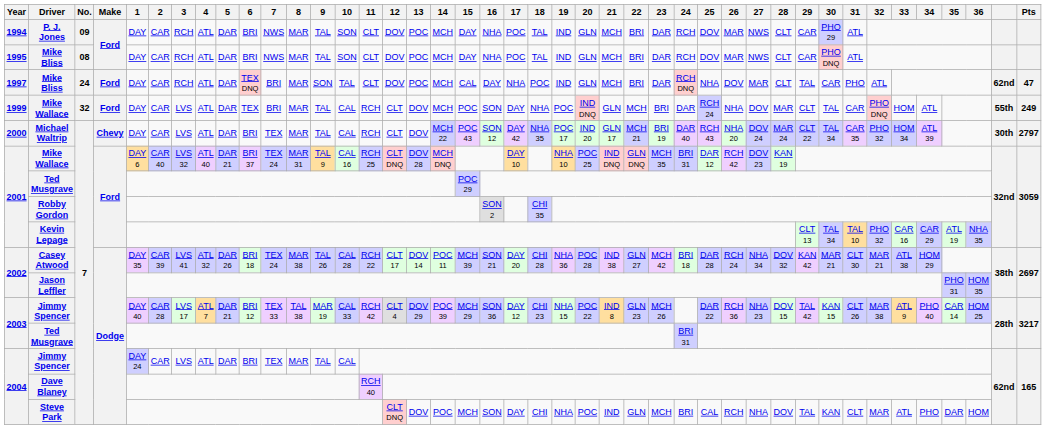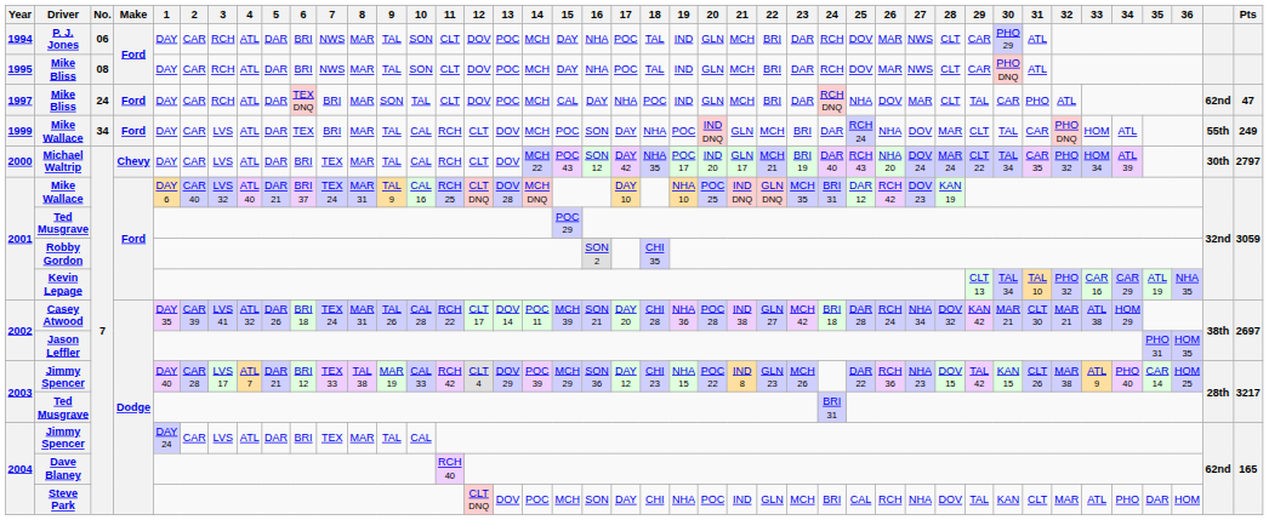 <table class="wikitable" style="text-align:center; font-size:75%">
 <tr>
 <th>Year</th>
 <th>Driver</th>
 <th>No.</th>
 <th>Make</th>
 <th>1</th>
 <th>2</th>
 <th>3</th>
 <th>4</th>
 <th>5</th>
 <th>6</th>
 <th>7</th>
 <th>8</th>
 <th>9</th>
 <th>10</th>
 <th>11</th>
 <th>12</th>
 <th>13</th>
 <th>14</th>
 <th>15</th>
 <th>16</th>
 <th>17</th>
 <th>18</th>
 <th>19</th>
 <th>20</th>
 <th>21</th>
 <th>22</th>
 <th>23</th>
 <th>24</th>
 <th>25</th>
 <th>26</th>
 <th>27</th>
 <th>28</th>
 <th>29</th>
 <th>30</th>
 <th>31</th>
 <th>32</th>
 <th>33</th>
 <th>34</th>
 <th>35</th>
 <th>36</th>
 <th></th>
 <th>Pts</th>
 </tr>
 <tr>
 <th><a href='#'>1994</a></th>
 <th><a href='#'>P. J. Jones</a></th>
-<th>09</th>
+<th>06</th>
 <th rowspan=2><a href='#'>Ford</a></th>
 <td><a href='#'>DAY</a></td>
 <td><a href='#'>CAR</a></td>
 <td><a href='#'>RCH</a></td>
 <td><a href='#'>ATL</a></td>
 <td><a href='#'>DAR</a></td>
 <td><a href='#'>BRI</a></td>
 <td><a href='#'>NWS</a></td>
 <td><a href='#'>MAR</a></td>
 <td><a href='#'>TAL</a></td>
 <td><a href='#'>SON</a></td>
 <td><a href='#'>CLT</a></td>
 <td><a href='#'>DOV</a></td>
 <td><a href='#'>POC</a></td>
 <td><a href='#'>MCH</a></td>
 <td><a href='#'>DAY</a></td>
 <td><a href='#'>NHA</a></td>
 <td><a href='#'>POC</a></td>
 <td><a href='#'>TAL</a></td>
 <td><a href='#'>IND</a></td>
 <td><a href='#'>GLN</a></td>
 <td><a href='#'>MCH</a></td>
 <td><a href='#'>BRI</a></td>
 <td><a href='#'>DAR</a></td>
 <td><a href='#'>RCH</a></td>
 <td><a href='#'>DOV</a></td>
 <td><a href='#'>MAR</a></td>
 <td><a href='#'>NWS</a></td>
 <td><a href='#'>CLT</a></td>
 <td><a href='#'>CAR</a></td>
 <td style="background:#cfcfff;"><a href='#'>PHO</a><br><small>29</small></td>
 <td><a href='#'>ATL</a></td>
 <td colspan=5></td>
 <th></th>
 <th></th>
 </tr>
 <tr>
 <th><a href='#'>1995</a></th>
 <th><a href='#'>Mike Bliss</a></th>
 <th>08</th>
 <td><a href='#'>DAY</a></td>
 <td><a href='#'>CAR</a></td>
 <td><a href='#'>RCH</a></td>
 <td><a href='#'>ATL</a></td>
 <td><a href='#'>DAR</a></td>
 <td><a href='#'>BRI</a></td>
 <td><a href='#'>NWS</a></td>
 <td><a href='#'>MAR</a></td>
 <td><a href='#'>TAL</a></td>
 <td><a href='#'>SON</a></td>
 <td><a href='#'>CLT</a></td>
 <td><a href='#'>DOV</a></td>
 <td><a href='#'>POC</a></td>
 <td><a href='#'>MCH</a></td>
 <td><a href='#'>DAY</a></td>
 <td><a href='#'>NHA</a></td>
 <td><a href='#'>POC</a></td>
 <td><a href='#'>TAL</a></td>
 <td><a href='#'>IND</a></td>
 <td><a href='#'>GLN</a></td>
 <td><a href='#'>MCH</a></td>
 <td><a href='#'>BRI</a></td>
 <td><a href='#'>DAR</a></td>
 <td><a href='#'>RCH</a></td>
 <td><a href='#'>DOV</a></td>
 <td><a href='#'>MAR</a></td>
 <td><a href='#'>NWS</a></td>
 <td><a href='#'>CLT</a></td>
 <td><a href='#'>CAR</a></td>
 <td style="background:#FFCFCF;"><a href='#'>PHO</a><br><small>DNQ</small></td>
 <td><a href='#'>ATL</a></td>
 <td colspan=5></td>
 <th></th>
 <th></th>
 </tr>
 <tr>
 <th><a href='#'>1997</a></th>
 <th><a href='#'>Mike Bliss</a></th>
 <th>24</th>
 <th><a href='#'>Ford</a></th>
 <td><a href='#'>DAY</a></td>
 <td><a href='#'>CAR</a></td>
 <td><a href='#'>RCH</a></td>
 <td><a href='#'>ATL</a></td>
 <td><a href='#'>DAR</a></td>
 <td style="background:#FFCFCF;"><a href='#'>TEX</a><br><small>DNQ</small></td>
 <td><a href='#'>BRI</a></td>
 <td><a href='#'>MAR</a></td>
 <td><a href='#'>SON</a></td>
 <td><a href='#'>TAL</a></td>
 <td><a href='#'>CLT</a></td>
 <td><a href='#'>DOV</a></td>
 <td><a href='#'>POC</a></td>
 <td><a href='#'>MCH</a></td>
 <td><a href='#'>CAL</a></td>
 <td><a href='#'>DAY</a></td>
 <td><a href='#'>NHA</a></td>
 <td><a href='#'>POC</a></td>
 <td><a href='#'>IND</a></td>
 <td><a href='#'>GLN</a></td>
 <td><a href='#'>MCH</a></td>
 <td><a href='#'>BRI</a></td>
 <td><a href='#'>DAR</a></td>
 <td style="background:#FFCFCF;"><a href='#'>RCH</a><br><small>DNQ</small></td>
 <td><a href='#'>NHA</a></td>
 <td><a href='#'>DOV</a></td>
 <td><a href='#'>MAR</a></td>
 <td><a href='#'>CLT</a></td>
 <td><a href='#'>TAL</a></td>
 <td><a href='#'>CAR</a></td>
 <td><a href='#'>PHO</a></td>
 <td><a href='#'>ATL</a></td>
 <td colspan=4></td>
 <th>62nd</th>
 <th>47</th>
 </tr>
 <tr>
 <th><a href='#'>1999</a></th>
 <th><a href='#'>Mike Wallace</a></th>
-<th>32</th>
+<th>34</th>
 <th><a href='#'>Ford</a></th>
 <td><a href='#'>DAY</a></td>
 <td><a href='#'>CAR</a></td>
 <td><a href='#'>LVS</a></td>
 <td><a href='#'>ATL</a></td>
 <td><a href='#'>DAR</a></td>
 <td><a href='#'>TEX</a></td>
 <td><a href='#'>BRI</a></td>
 <td><a href='#'>MAR</a></td>
 <td><a href='#'>TAL</a></td>
 <td><a href='#'>CAL</a></td>
 <td><a href='#'>RCH</a></td>
 <td><a href='#'>CLT</a></td>
 <td><a href='#'>DOV</a></td>
 <td><a href='#'>MCH</a></td>
 <td><a href='#'>POC</a></td>
 <td><a href='#'>SON</a></td>
 <td><a href='#'>DAY</a></td>
 <td><a href='#'>NHA</a></td>
 <td><a href='#'>POC</a></td>
 <td style="background:#FFCFCF;"><a href='#'>IND</a><br><small>DNQ</small></td>
 <td><a href='#'>GLN</a></td>
 <td><a href='#'>MCH</a></td>
 <td><a href='#'>BRI</a></td>
 <td><a href='#'>DAR</a></td>
 <td style="background:#CFCFFF;"><a href='#'>RCH</a><br><small>24</small></td>
 <td><a href='#'>NHA</a></td>
 <td><a href='#'>DOV</a></td>
 <td><a href='#'>MAR</a></td>
 <td><a href='#'>CLT</a></td>
 <td><a href='#'>TAL</a></td>
 <td><a href='#'>CAR</a></td>
 <td style="background:#FFCFCF;"><a href='#'>PHO</a><br><small>DNQ</small></td>
 <td><a href='#'>HOM</a></td>
 <td><a href='#'>ATL</a></td>
 <td colspan=2></td>
 <th>55th</th>
 <th>249</th>
 </tr>
 <tr>
 <th><a href='#'>2000</a></th>
 <th><a href='#'>Michael Waltrip</a></th>
 <th rowspan=12>7</th>
 <th><a href='#'>Chevy</a></th>
 <td><a href='#'>DAY</a></td>
 <td><a href='#'>CAR</a></td>
 <td><a href='#'>LVS</a></td>
 <td><a href='#'>ATL</a></td>
 <td><a href='#'>DAR</a></td>
 <td><a href='#'>BRI</a></td>
 <td><a href='#'>TEX</a></td>
 <td><a href='#'>MAR</a></td>
 <td><a href='#'>TAL</a></td>
 <td><a href='#'>CAL</a></td>
 <td><a href='#'>RCH</a></td>
 <td><a href='#'>CLT</a></td>
 <td><a href='#'>DOV</a></td>
 <td style="background:#CFCFFF;"><a href='#'>MCH</a><br><small>22</small></td>
 <td style="background:#EFCFFF;"><a href='#'>POC</a><br><small>43</small></td>
 <td style="background:#DFFFDF;"><a href='#'>SON</a><br><small>12</small></td>
 <td style="background:#EFCFFF;"><a href='#'>DAY</a><br><small>42</small></td>
 <td style="background:#CFCFFF;"><a href='#'>NHA</a><br><small>35</small></td>
 <td style="background:#DFFFDF;"><a href='#'>POC</a><br><small>17</small></td>
 <td style="background:#DFFFDF;"><a href='#'>IND</a><br><small>20</small></td>
 <td style="background:#DFFFDF;"><a href='#'>GLN</a><br><small>17</small></td>
 <td style="background:#CFCFFF;"><a href='#'>MCH</a><br><small>21</small></td>
 <td style="background:#DFFFDF;"><a href='#'>BRI</a><br><small>19</small></td>
 <td style="background:#EFCFFF;"><a href='#'>DAR</a><br><small>40</small></td>
 <td style="background:#EFCFFF;"><a href='#'>RCH</a><br><small>43</small></td>
 <td style="background:#DFFFDF;"><a href='#'>NHA</a><br><small>20</small></td>
 <td style="background:#CFCFFF;"><a href='#'>DOV</a><br><small>24</small></td>
 <td style="background:#CFCFFF;"><a href='#'>MAR</a><br><small>24</small></td>
 <td style="background:#CFCFFF;"><a href='#'>CLT</a><br><small>22</small></td>
 <td style="background:#CFCFFF;"><a href='#'>TAL</a><br><small>34</small></td>
 <td style="background:#EFCFFF;"><a href='#'>CAR</a><br><small>35</small></td>
 <td style="background:#CFCFFF;"><a href='#'>PHO</a><br><small>32</small></td>
 <td style="background:#CFCFFF;"><a href='#'>HOM</a><br><small>34</small></td>
 <td style="background:#EFCFFF;"><a href='#'>ATL</a><br><small>39</small></td>
 <td colspan=2></td>
 <th>30th</th>
 <th>2797</th>
 </tr>
 <tr>
 <th rowspan=4><a href='#'>2001</a></th>
 <th><a href='#'>Mike Wallace</a></th>
 <th rowspan=4><a href='#'>Ford</a></th>
 <td style="background:#FFDF9F;"><a href='#'>DAY</a><br><small>6</small></td>
 <td style="background:#CFCFFF;"><a href='#'>CAR</a><br><small>40</small></td>
 <td style="background:#CFCFFF;"><a href='#'>LVS</a><br><small>32</small></td>
 <td style="background:#EFCFFF;"><a href='#'>ATL</a><br><small>40</small></td>
 <td style="background:#CFCFFF;"><a href='#'>DAR</a><br><small>21</small></td>
 <td style="background:#EFCFFF;"><a href='#'>BRI</a><br><small>37</small></td>
 <td style="background:#CFCFFF;"><a href='#'>TEX</a><br><small>24</small></td>
 <td style="background:#CFCFFF;"><a href='#'>MAR</a><br><small>31</small></td>
 <td style="background:#FFDF9F;"><a href='#'>TAL</a><br><small>9</small></td>
 <td style="background:#DFFFDF;"><a href='#'>CAL</a><br><small>16</small></td>
 <td style="background:#CFCFFF;"><a href='#'>RCH</a><br><small>25</small></td>
 <td style="background:#FFCFCF;"><a href='#'>CLT</a><br><small>DNQ</small></td>
 <td style="background:#CFCFFF;"><a href='#'>DOV</a><br><small>28</small></td>
 <td style="background:#FFCFCF;"><a href='#'>MCH</a><br><small>DNQ</small></td>
 <td colspan=2></td>
 <td style="background:#FFDF9F;"><a href='#'>DAY</a><br><small>10</small></td>
 <td colspan=1></td>
 <td style="background:#FFDF9F;"><a href='#'>NHA</a><br><small>10</small></td>
 <td style="background:#CFCFFF;"><a href='#'>POC</a><br><small>25</small></td>
 <td style="background:#FFCFCF;"><a href='#'>IND</a><br><small>DNQ</small></td>
 <td style="background:#FFCFCF;"><a href='#'>GLN</a><br><small>DNQ</small></td>
 <td style="background:#CFCFFF;"><a href='#'>MCH</a><br><small>35</small></td>
 <td style="background:#CFCFFF;"><a href='#'>BRI</a><br><small>31</small></td>
 <td style="background:#DFFFDF;"><a href='#'>DAR</a><br><small>12</small></td>
 <td style="background:#EFCFFF;"><a href='#'>RCH</a><br><small>42</small></td>
 <td style="background:#CFCFFF;"><a href='#'>DOV</a><br><small>23</small></td>
 <td style="background:#DFFFDF;"><a href='#'>KAN</a><br><small>19</small></td>
 <td colspan=8></td>
 <th rowspan=4>32nd</th>
 <th rowspan=4>3059</th>
 </tr>
 <tr>
 <th><a href='#'>Ted Musgrave</a></th>
 <td colspan=14></td>
 <td style="background:#CFCFFF;"><a href='#'>POC</a><br><small>29</small></td>
 <td colspan=21></td>
 </tr>
 <tr>
 <th><a href='#'>Robby Gordon</a></th>
 <td colspan=15></td>
 <td style="background:#DFDFDF;"><a href='#'>SON</a><br><small>2</small></td>
 <td colspan=1></td>
 <td style="background:#CFCFFF;"><a href='#'>CHI</a><br><small>35</small></td>
 <td colspan=18></td>
 </tr>
 <tr>
 <th><a href='#'>Kevin Lepage</a></th>
 <td colspan=28></td>
 <td style="background:#DFFFDF;"><a href='#'>CLT</a><br><small>13</small></td>
 <td style="background:#CFCFFF;"><a href='#'>TAL</a><br><small>34</small></td>
 <td style="background:#FFDF9F;"><a href='#'>TAL</a><br><small>10</small></td>
 <td style="background:#CFCFFF;"><a href='#'>PHO</a><br><small>32</small></td>
 <td style="background:#DFFFDF;"><a href='#'>CAR</a><br><small>16</small></td>
 <td style="background:#CFCFFF;"><a href='#'>CAR</a><br><small>29</small></td>
 <td style="background:#DFFFDF;"><a href='#'>ATL</a><br><small>19</small></td>
 <td style="background:#CFCFFF;"><a href='#'>NHA</a><br><small>35</small></td>
 </tr>
 <tr>
 <th rowspan=2><a href='#'>2002</a></th>
 <th><a href='#'>Casey Atwood</a></th>
 <th rowspan=7><a href='#'>Dodge</a></th>
 <td style="background:#EFCFFF;"><a href='#'>DAY</a><br><small>35</small></td>
 <td style="background:#CFCFFF;"><a href='#'>CAR</a><br><small>39</small></td>
 <td style="background:#CFCFFF;"><a href='#'>LVS</a><br><small>41</small></td>
 <td style="background:#CFCFFF;"><a href='#'>ATL</a><br><small>32</small></td>
 <td style="background:#CFCFFF;"><a href='#'>DAR</a><br><small>26</small></td>
 <td style="background:#DFFFDF;"><a href='#'>BRI</a><br><small>18</small></td>
 <td style="background:#CFCFFF;"><a href='#'>TEX</a><br><small>24</small></td>
-<td style="background:#CFCFFF;"><a href='#'>MAR</a><br><small>38</small></td>
+<td style="background:#CFCFFF;"><a href='#'>MAR</a><br><small>31</small></td>
 <td style="background:#CFCFFF;"><a href='#'>TAL</a><br><small>26</small></td>
 <td style="background:#CFCFFF;"><a href='#'>CAL</a><br><small>28</small></td>
 <td style="background:#CFCFFF;"><a href='#'>RCH</a><br><small>22</small></td>
 <td style="background:#DFFFDF;"><a href='#'>CLT</a><br><small>17</small></td>
 <td style="background:#DFFFDF;"><a href='#'>DOV</a><br><small>14</small></td>
 <td style="background:#DFFFDF;"><a href='#'>POC</a><br><small>11</small></td>
 <td style="background:#CFCFFF;"><a href='#'>MCH</a><br><small>39</small></td>
 <td style="background:#CFCFFF;"><a href='#'>SON</a><br><small>21</small></td>
 <td style="background:#DFFFDF;"><a href='#'>DAY</a><br><small>20</small></td>
 <td style="background:#CFCFFF;"><a href='#'>CHI</a><br><small>28</small></td>
 <td style="background:#EFCFFF;"><a href='#'>NHA</a><br><small>36</small></td>
 <td style="background:#CFCFFF;"><a href='#'>POC</a><br><small>28</small></td>
 <td style="background:#EFCFFF;"><a href='#'>IND</a><br><small>38</small></td>
 <td style="background:#CFCFFF;"><a href='#'>GLN</a><br><small>27</small></td>
 <td style="background:#EFCFFF;"><a href='#'>MCH</a><br><small>42</small></td>
 <td style="background:#DFFFDF;"><a href='#'>BRI</a><br><small>18</small></td>
 <td style="background:#CFCFFF;"><a href='#'>DAR</a><br><small>28</small></td>
 <td style="background:#CFCFFF;"><a href='#'>RCH</a><br><small>24</small></td>
 <td style="background:#CFCFFF;"><a href='#'>NHA</a><br><small>34</small></td>
 <td style="background:#CFCFFF;"><a href='#'>DOV</a><br><small>32</small></td>
 <td style="background:#EFCFFF;"><a href='#'>KAN</a><br><small>42</small></td>
 <td style="background:#CFCFFF;"><a href='#'>MAR</a><br><small>21</small></td>
 <td style="background:#CFCFFF;"><a href='#'>CLT</a><br><small>30</small></td>
 <td style="background:#CFCFFF;"><a href='#'>MAR</a><br><small>21</small></td>
 <td style="background:#CFCFFF;"><a href='#'>ATL</a><br><small>38</small></td>
 <td style="background:#CFCFFF;"><a href='#'>HOM</a><br><small>29</small></td>
 <td colspan=2></td>
 <th rowspan=2>38th</th>
 <th rowspan=2>2697</th>
 </tr>
 <tr>
 <th><a href='#'>Jason Leffler</a></th>
 <td colspan=34></td>
 <td style="background:#CFCFFF;"><a href='#'>PHO</a><br><small>31</small></td>
 <td style="background:#CFCFFF;"><a href='#'>HOM</a><br><small>35</small></td>
 </tr>
 <tr>
 <th rowspan=2><a href='#'>2003</a></th>
 <th><a href='#'>Jimmy Spencer</a></th>
 <td style="background:#EFCFFF;"><a href='#'>DAY</a><br><small>40</small></td>
 <td style="background:#CFCFFF;"><a href='#'>CAR</a><br><small>28</small></td>
 <td style="background:#DFFFDF;"><a href='#'>LVS</a><br><small>17</small></td>
 <td style="background:#FFDF9F;"><a href='#'>ATL</a><br><small>7</small></td>
 <td style="background:#CFCFFF;"><a href='#'>DAR</a><br><small>21</small></td>
 <td style="background:#DFFFDF;"><a href='#'>BRI</a><br><small>12</small></td>
 <td style="background:#EFCFFF;"><a href='#'>TEX</a><br><small>33</small></td>
 <td style="background:#EFCFFF;"><a href='#'>TAL</a><br><small>38</small></td>
 <td style="background:#DFFFDF;"><a href='#'>MAR</a><br><small>19</small></td>
 <td style="background:#CFCFFF;"><a href='#'>CAL</a><br><small>33</small></td>
 <td style="background:#EFCFFF;"><a href='#'>RCH</a><br><small>42</small></td>
 <td style="background:#DFDFDF;"><a href='#'>CLT</a><br><small>4</small></td>
 <td style="background:#CFCFFF;"><a href='#'>DOV</a><br><small>29</small></td>
 <td style="background:#EFCFFF;"><a href='#'>POC</a><br><small>39</small></td>
 <td style="background:#CFCFFF;"><a href='#'>MCH</a><br><small>29</small></td>
 <td style="background:#CFCFFF;"><a href='#'>SON</a><br><small>36</small></td>
 <td style="background:#DFFFDF;"><a href='#'>DAY</a><br><small>12</small></td>
 <td style="background:#CFCFFF;"><a href='#'>CHI</a><br><small>23</small></td>
 <td style="background:#DFFFDF;"><a href='#'>NHA</a><br><small>15</small></td>
 <td style="background:#CFCFFF;"><a href='#'>POC</a><br><small>22</small></td>
 <td style="background:#FFDF9F;"><a href='#'>IND</a><br><small>8</small></td>
 <td style="background:#CFCFFF;"><a href='#'>GLN</a><br><small>23</small></td>
 <td style="background:#CFCFFF;"><a href='#'>MCH</a><br><small>26</small></td>
 <td colspan=1></td>
 <td style="background:#CFCFFF;"><a href='#'>DAR</a><br><small>22</small></td>
 <td style="background:#EFCFFF;"><a href='#'>RCH</a><br><small>36</small></td>
 <td style="background:#CFCFFF;"><a href='#'>NHA</a><br><small>23</small></td>
 <td style="background:#DFFFDF;"><a href='#'>DOV</a><br><small>15</small></td>
 <td style="background:#EFCFFF;"><a href='#'>TAL</a><br><small>42</small></td>
 <td style="background:#DFFFDF;"><a href='#'>KAN</a><br><small>15</small></td>
 <td style="background:#CFCFFF;"><a href='#'>CLT</a><br><small>26</small></td>
 <td style="background:#CFCFFF;"><a href='#'>MAR</a><br><small>38</small></td>
 <td style="background:#FFDF9F;"><a href='#'>ATL</a><br><small>9</small></td>
 <td style="background:#EFCFFF;"><a href='#'>PHO</a><br><small>40</small></td>
 <td style="background:#DFFFDF;"><a href='#'>CAR</a><br><small>14</small></td>
 <td style="background:#CFCFFF;"><a href='#'>HOM</a><br><small>25</small></td>
 <th rowspan=2>28th</th>
 <th rowspan=2>3217</th>
 </tr>
 <tr>
 <th><a href='#'>Ted Musgrave</a></th>
 <td colspan=23></td>
 <td style="background:#CFCFFF;"><a href='#'>BRI</a><br><small>31</small></td>
 <td colspan=12></td>
 </tr>
 <tr>
 <th rowspan=3><a href='#'>2004</a></th>
 <th><a href='#'>Jimmy Spencer</a></th>
 <td style="background:#CFCFFF;"><a href='#'>DAY</a><br><small>24</small></td>
 <td><a href='#'>CAR</a></td>
 <td><a href='#'>LVS</a></td>
 <td><a href='#'>ATL</a></td>
 <td><a href='#'>DAR</a></td>
 <td><a href='#'>BRI</a></td>
 <td><a href='#'>TEX</a></td>
 <td><a href='#'>MAR</a></td>
 <td><a href='#'>TAL</a></td>
 <td><a href='#'>CAL</a></td>
 <td colspan=26></td>
 <th rowspan=3>62nd</th>
 <th rowspan=3>165</th>
 </tr>
 <tr>
 <th><a href='#'>Dave Blaney</a></th>
 <td colspan=10></td>
 <td style="background:#EFCFFF;"><a href='#'>RCH</a><br><small>40</small></td>
 <td colspan=25></td>
 </tr>
 <tr>
 <th><a href='#'>Steve Park</a></th>
 <td colspan=11></td>
 <td style="background:#FFCFCF;"><a href='#'>CLT</a><br><small>DNQ</small></td>
 <td><a href='#'>DOV</a></td>
 <td><a href='#'>POC</a></td>
 <td><a href='#'>MCH</a></td>
 <td><a href='#'>SON</a></td>
 <td><a href='#'>DAY</a></td>
 <td><a href='#'>CHI</a></td>
 <td><a href='#'>NHA</a></td>
 <td><a href='#'>POC</a></td>
 <td><a href='#'>IND</a></td>
 <td><a href='#'>GLN</a></td>
 <td><a href='#'>MCH</a></td>
 <td><a href='#'>BRI</a></td>
 <td><a href='#'>CAL</a></td>
 <td><a href='#'>RCH</a></td>
 <td><a href='#'>NHA</a></td>
 <td><a href='#'>DOV</a></td>
 <td><a href='#'>TAL</a></td>
 <td><a href='#'>KAN</a></td>
 <td><a href='#'>CLT</a></td>
 <td><a href='#'>MAR</a></td>
 <td><a href='#'>ATL</a></td>
 <td><a href='#'>PHO</a></td>
 <td><a href='#'>DAR</a></td>
 <td><a href='#'>HOM</a></td>
 </tr>
 </table>
